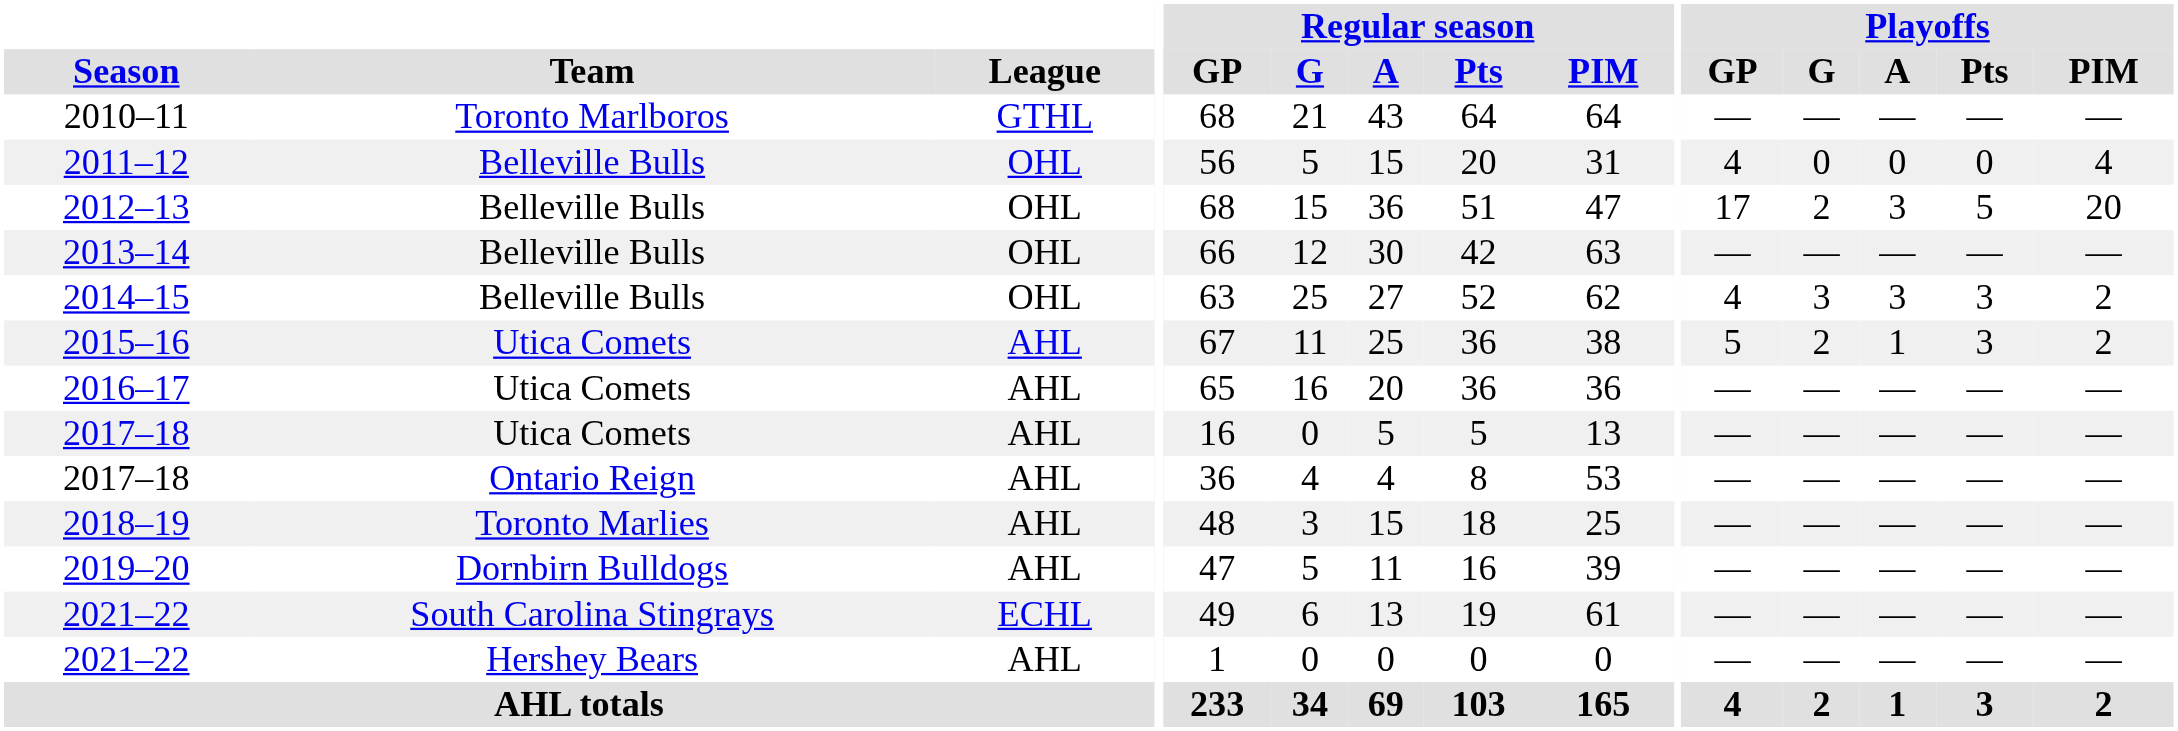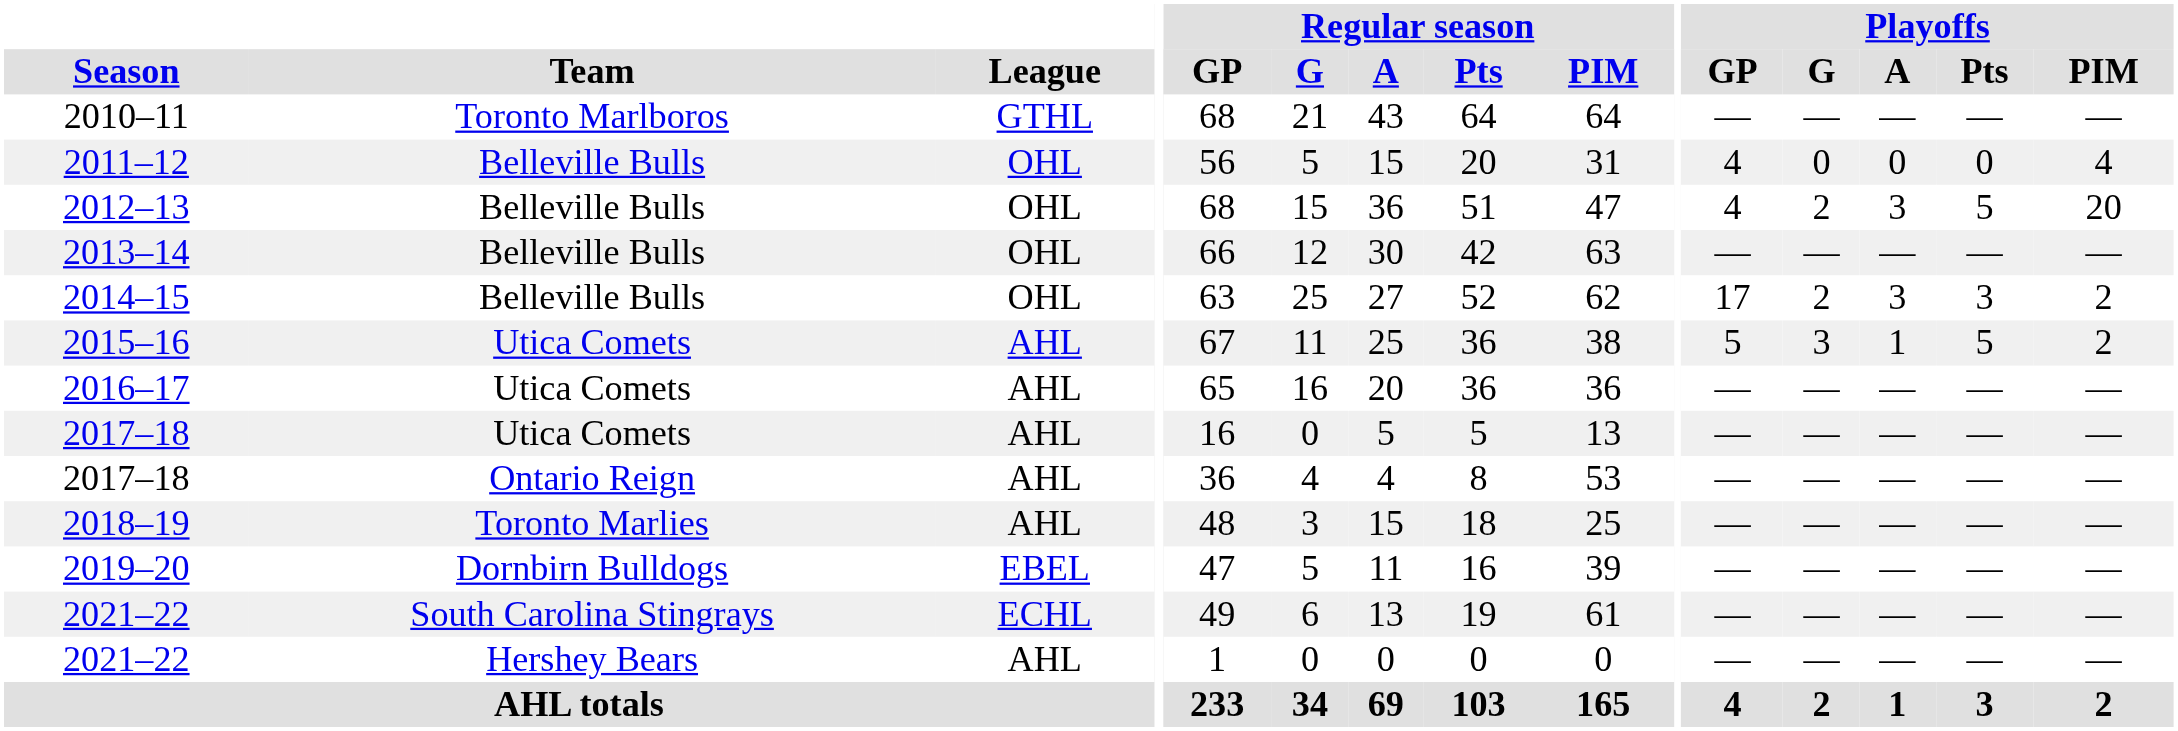 <table border="0" cellpadding="1" cellspacing="0" style="text-align:center; width:60em">
 <tr bgcolor="#e0e0e0">
 <th colspan="3" bgcolor="#ffffff"></th>
 <th rowspan="100" bgcolor="#ffffff"></th>
 <th colspan="5"><a href='#'>Regular season</a></th>
 <th rowspan="100" bgcolor="#ffffff"></th>
 <th colspan="5"><a href='#'>Playoffs</a></th>
 </tr>
 <tr bgcolor="#e0e0e0">
 <th><a href='#'>Season</a></th>
 <th>Team</th>
 <th>League</th>
 <th>GP</th>
 <th><a href='#'>G</a></th>
 <th><a href='#'>A</a></th>
 <th><a href='#'>Pts</a></th>
 <th><a href='#'>PIM</a></th>
 <th>GP</th>
 <th>G</th>
 <th>A</th>
 <th>Pts</th>
 <th>PIM</th>
 </tr>
 <tr>
 <td>2010–11</td>
 <td><a href='#'>Toronto Marlboros</a></td>
 <td><a href='#'>GTHL</a></td>
 <td>68</td>
 <td>21</td>
 <td>43</td>
 <td>64</td>
 <td>64</td>
 <td>—</td>
 <td>—</td>
 <td>—</td>
 <td>—</td>
 <td>—</td>
 </tr>
 <tr bgcolor="#f0f0f0">
 <td><a href='#'>2011–12</a></td>
 <td><a href='#'>Belleville Bulls</a></td>
 <td><a href='#'>OHL</a></td>
 <td>56</td>
 <td>5</td>
 <td>15</td>
 <td>20</td>
 <td>31</td>
 <td>4</td>
 <td>0</td>
 <td>0</td>
 <td>0</td>
 <td>4</td>
 </tr>
 <tr>
 <td><a href='#'>2012–13</a></td>
 <td>Belleville Bulls</td>
 <td>OHL</td>
 <td>68</td>
 <td>15</td>
 <td>36</td>
 <td>51</td>
 <td>47</td>
-<td>17</td>
+<td>4</td>
 <td>2</td>
 <td>3</td>
 <td>5</td>
 <td>20</td>
 </tr>
 <tr bgcolor="#f0f0f0">
 <td><a href='#'>2013–14</a></td>
 <td>Belleville Bulls</td>
 <td>OHL</td>
 <td>66</td>
 <td>12</td>
 <td>30</td>
 <td>42</td>
 <td>63</td>
 <td>—</td>
 <td>—</td>
 <td>—</td>
 <td>—</td>
 <td>—</td>
 </tr>
 <tr>
 <td><a href='#'>2014–15</a></td>
 <td>Belleville Bulls</td>
 <td>OHL</td>
 <td>63</td>
 <td>25</td>
 <td>27</td>
 <td>52</td>
 <td>62</td>
-<td>4</td>
-<td>3</td>
+<td>17</td>
+<td>2</td>
 <td>3</td>
 <td>3</td>
 <td>2</td>
 </tr>
 <tr bgcolor="#f0f0f0">
 <td><a href='#'>2015–16</a></td>
 <td><a href='#'>Utica Comets</a></td>
 <td><a href='#'>AHL</a></td>
 <td>67</td>
 <td>11</td>
 <td>25</td>
 <td>36</td>
 <td>38</td>
 <td>5</td>
-<td>2</td>
+<td>3</td>
 <td>1</td>
-<td>3</td>
+<td>5</td>
 <td>2</td>
 </tr>
 <tr>
 <td><a href='#'>2016–17</a></td>
 <td>Utica Comets</td>
 <td>AHL</td>
 <td>65</td>
 <td>16</td>
 <td>20</td>
 <td>36</td>
 <td>36</td>
 <td>—</td>
 <td>—</td>
 <td>—</td>
 <td>—</td>
 <td>—</td>
 </tr>
 <tr bgcolor="#f0f0f0">
 <td><a href='#'>2017–18</a></td>
 <td>Utica Comets</td>
 <td>AHL</td>
 <td>16</td>
 <td>0</td>
 <td>5</td>
 <td>5</td>
 <td>13</td>
 <td>—</td>
 <td>—</td>
 <td>—</td>
 <td>—</td>
 <td>—</td>
 </tr>
 <tr>
 <td>2017–18</td>
 <td><a href='#'>Ontario Reign</a></td>
 <td>AHL</td>
 <td>36</td>
 <td>4</td>
 <td>4</td>
 <td>8</td>
 <td>53</td>
 <td>—</td>
 <td>—</td>
 <td>—</td>
 <td>—</td>
 <td>—</td>
 </tr>
 <tr bgcolor="#f0f0f0">
 <td><a href='#'>2018–19</a></td>
 <td><a href='#'>Toronto Marlies</a></td>
 <td>AHL</td>
 <td>48</td>
 <td>3</td>
 <td>15</td>
 <td>18</td>
 <td>25</td>
 <td>—</td>
 <td>—</td>
 <td>—</td>
 <td>—</td>
 <td>—</td>
 </tr>
 <tr>
 <td><a href='#'>2019–20</a></td>
 <td><a href='#'>Dornbirn Bulldogs</a></td>
-<td>AHL</td>
+<td><a href='#'>EBEL</a></td>
 <td>47</td>
 <td>5</td>
 <td>11</td>
 <td>16</td>
 <td>39</td>
 <td>—</td>
 <td>—</td>
 <td>—</td>
 <td>—</td>
 <td>—</td>
 </tr>
 <tr bgcolor="#f0f0f0">
 <td><a href='#'>2021–22</a></td>
 <td><a href='#'>South Carolina Stingrays</a></td>
 <td><a href='#'>ECHL</a></td>
 <td>49</td>
 <td>6</td>
 <td>13</td>
 <td>19</td>
 <td>61</td>
 <td>—</td>
 <td>—</td>
 <td>—</td>
 <td>—</td>
 <td>—</td>
 </tr>
 <tr>
 <td><a href='#'>2021–22</a></td>
 <td><a href='#'>Hershey Bears</a></td>
 <td>AHL</td>
 <td>1</td>
 <td>0</td>
 <td>0</td>
 <td>0</td>
 <td>0</td>
 <td>—</td>
 <td>—</td>
 <td>—</td>
 <td>—</td>
 <td>—</td>
 </tr>
 <tr bgcolor="#e0e0e0">
 <th colspan="3">AHL totals</th>
 <th>233</th>
 <th>34</th>
 <th>69</th>
 <th>103</th>
 <th>165</th>
 <th>4</th>
 <th>2</th>
 <th>1</th>
 <th>3</th>
 <th>2</th>
 </tr>
 </table>
